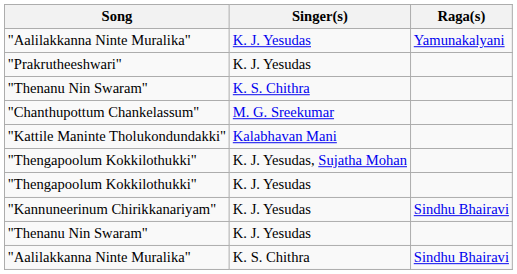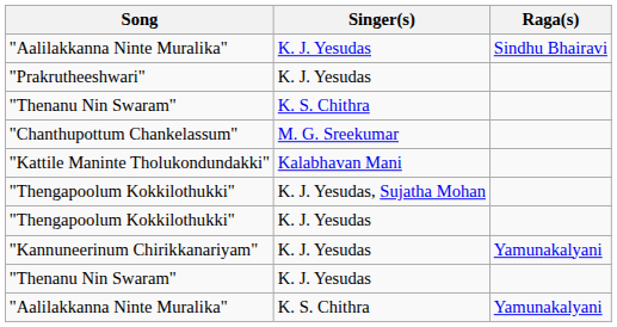 <table class="wikitable tracklist" style="font-size:95%;">
 <tr>
 <th>Song</th>
 <th>Singer(s)</th>
 <th>Raga(s)</th>
 </tr>
 <tr>
 <td>"Aalilakkanna Ninte Muralika"</td>
 <td><a href='#'>K. J. Yesudas</a></td>
-<td><a href='#'>Yamunakalyani</a></td>
+<td><a href='#'>Sindhu Bhairavi</a></td>
 </tr>
 <tr>
 <td>"Prakrutheeshwari"</td>
 <td>K. J. Yesudas</td>
 <td></td>
 </tr>
 <tr>
 <td>"Thenanu Nin Swaram"</td>
 <td><a href='#'>K. S. Chithra</a></td>
 <td></td>
 </tr>
 <tr>
 <td>"Chanthupottum Chankelassum"</td>
 <td><a href='#'>M. G. Sreekumar</a></td>
 <td></td>
 </tr>
 <tr>
 <td>"Kattile Maninte Tholukondundakki"</td>
 <td><a href='#'>Kalabhavan Mani</a></td>
 <td></td>
 </tr>
 <tr>
 <td>"Thengapoolum Kokkilothukki"</td>
 <td>K. J. Yesudas, <a href='#'>Sujatha Mohan</a></td>
 <td></td>
 </tr>
 <tr>
 <td>"Thengapoolum Kokkilothukki"</td>
 <td>K. J. Yesudas</td>
 <td></td>
 </tr>
 <tr>
 <td>"Kannuneerinum Chirikkanariyam"</td>
 <td>K. J. Yesudas</td>
-<td><a href='#'>Sindhu Bhairavi</a></td>
+<td><a href='#'>Yamunakalyani</a></td>
 </tr>
 <tr>
 <td>"Thenanu Nin Swaram"</td>
 <td>K. J. Yesudas</td>
 <td></td>
 </tr>
 <tr>
 <td>"Aalilakkanna Ninte Muralika"</td>
 <td>K. S. Chithra</td>
-<td><a href='#'>Sindhu Bhairavi</a></td>
+<td><a href='#'>Yamunakalyani</a></td>
 </tr>
 </table>
